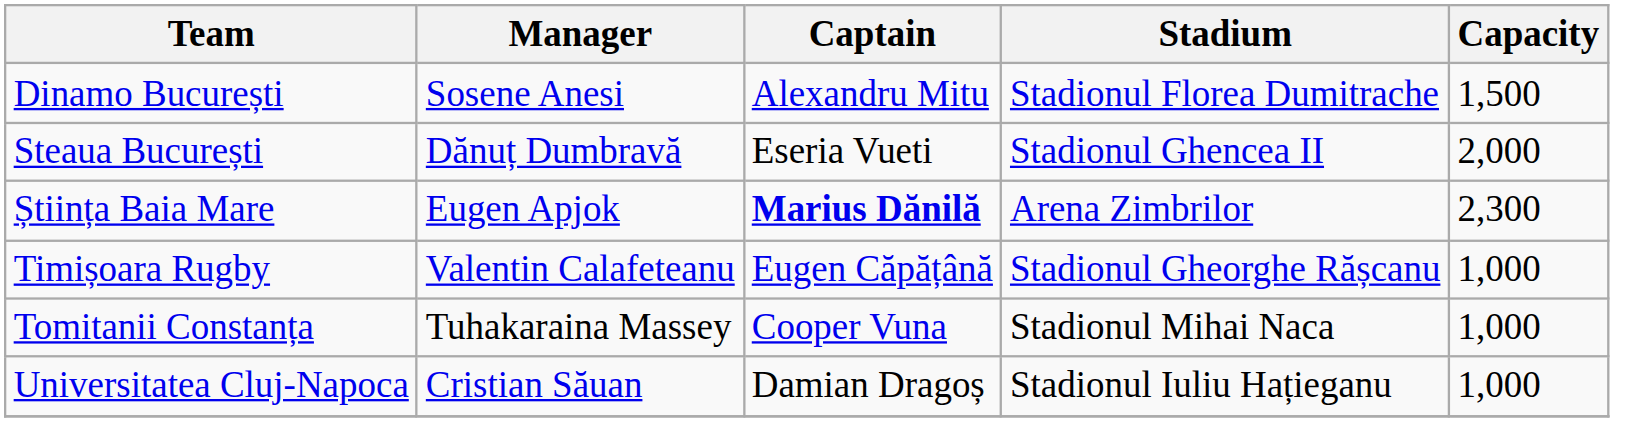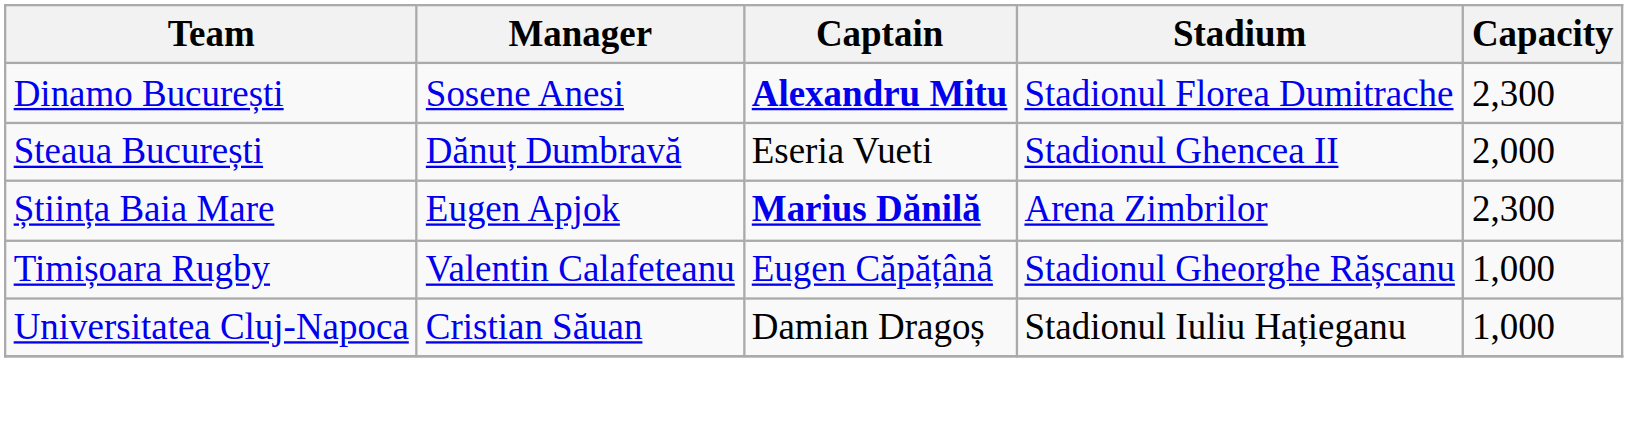 <table class="wikitable sortable">
 <tr>
 <th>Team</th>
 <th>Manager</th>
 <th>Captain</th>
 <th>Stadium</th>
 <th>Capacity</th>
 </tr>
 <tr>
 <td><a href='#'>Dinamo București</a></td>
 <td> <a href='#'>Sosene Anesi</a></td>
-<td> <a href='#'>Alexandru Mitu</a></td>
+<td><strong> <a href='#'>Alexandru Mitu</a></strong></td>
 <td><a href='#'>Stadionul Florea Dumitrache</a></td>
-<td>1,500</td>
+<td>2,300</td>
 </tr>
 <tr>
 <td><a href='#'>Steaua București</a></td>
 <td> <a href='#'>Dănuț Dumbravă</a></td>
 <td> Eseria Vueti</td>
 <td><a href='#'>Stadionul Ghencea II</a></td>
 <td>2,000</td>
 </tr>
 <tr>
 <td><a href='#'>Știința Baia Mare</a></td>
 <td> <a href='#'>Eugen Apjok</a></td>
 <td><strong> <a href='#'>Marius Dănilă</a></strong></td>
 <td><a href='#'>Arena Zimbrilor</a></td>
 <td>2,300</td>
 </tr>
 <tr>
 <td><a href='#'>Timișoara Rugby</a></td>
 <td> <a href='#'>Valentin Calafeteanu</a></td>
 <td> <a href='#'>Eugen Căpățână</a></td>
 <td><a href='#'>Stadionul Gheorghe Rășcanu</a></td>
 <td>1,000</td>
 </tr>
 <tr>
-<td><a href='#'>Tomitanii Constanța</a></td>
-<td> Tuhakaraina Massey</td>
-<td> <a href='#'>Cooper Vuna</a></td>
-<td>Stadionul Mihai Naca</td>
-<td>1,000</td>
-</tr>
-<tr>
 <td><a href='#'>Universitatea Cluj-Napoca</a></td>
 <td> <a href='#'>Cristian Săuan</a></td>
 <td> Damian Dragoș</td>
 <td>Stadionul Iuliu Hațieganu</td>
 <td>1,000</td>
 </tr>
 <tr>
 </tr>
 </table>
